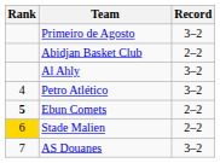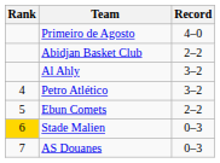 <table class=wikitable style="text-align:center;">
 <tr>
 <th>Rank</th>
 <th width=170>Team</th>
 <th>Record</th>
 </tr>
 <tr>
 <td></td>
 <td align=left> <a href='#'>Primeiro de Agosto</a></td>
-<td>3–2</td>
+<td>4–0</td>
 </tr>
 <tr>
 <td></td>
 <td align=left> <a href='#'>Abidjan Basket Club</a></td>
 <td>2–2</td>
 </tr>
 <tr>
 <td></td>
 <td align=left> <a href='#'>Al Ahly</a></td>
 <td>3–2</td>
 </tr>
 <tr>
 <td>4</td>
 <td align=left> <a href='#'>Petro Atlético</a></td>
 <td>3–2</td>
 </tr>
 <tr>
-<td><strong>5</strong></td>
+<td>5</td>
 <td align=left> <a href='#'>Ebun Comets</a></td>
 <td>2–2</td>
 </tr>
 <tr>
 <td style="background: gold;">6</td>
 <td align=left> <a href='#'>Stade Malien</a></td>
-<td>2–2</td>
+<td>0–3</td>
 </tr>
 <tr>
 <td>7</td>
 <td align=left> <a href='#'>AS Douanes</a></td>
-<td>3–2</td>
+<td>0–3</td>
 </tr>
 </table>
